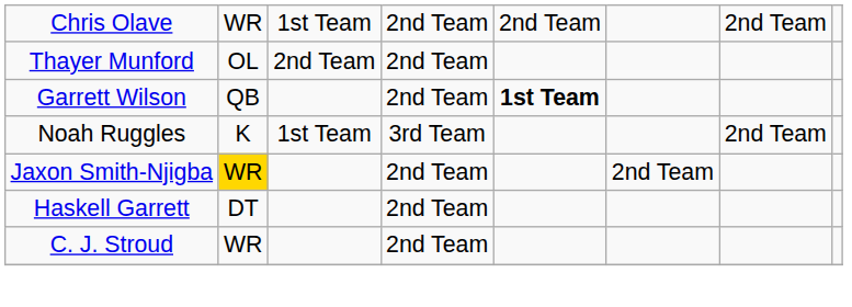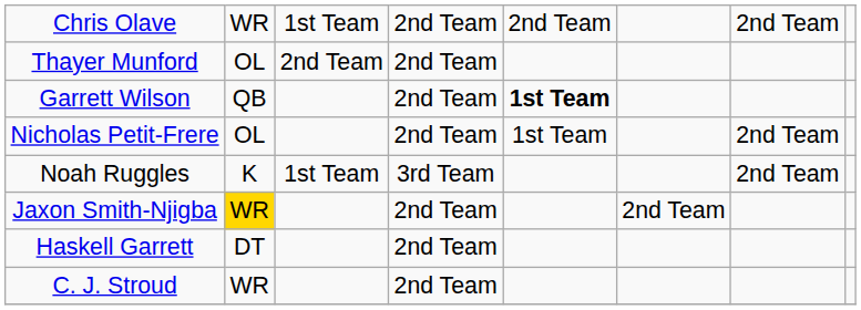 <table class="wikitable sortable sortable" style="text-align: center">
 <tr>
 <td><a href='#'>Chris Olave</a></td>
 <td>WR</td>
 <td>1st Team</td>
 <td>2nd Team</td>
 <td>2nd Team</td>
 <td></td>
 <td>2nd Team</td>
 <td></td>
 </tr>
 <tr>
 <td><a href='#'>Thayer Munford</a></td>
 <td>OL</td>
 <td>2nd Team</td>
 <td>2nd Team</td>
 <td></td>
 <td></td>
 <td></td>
 <td></td>
 </tr>
 <tr>
 <td><a href='#'>Garrett Wilson</a></td>
 <td>QB</td>
 <td></td>
 <td>2nd Team</td>
 <td><strong>1st Team</strong></td>
 <td></td>
 <td></td>
+<td></td>
+</tr>
+<tr>
+<td><a href='#'>Nicholas Petit-Frere</a></td>
+<td>OL</td>
+<td></td>
+<td>2nd Team</td>
+<td>1st Team</td>
+<td></td>
+<td>2nd Team</td>
 <td></td>
 </tr>
 <tr>
 <td>Noah Ruggles</td>
 <td>K</td>
 <td>1st Team</td>
 <td>3rd Team</td>
 <td></td>
 <td></td>
 <td>2nd Team</td>
 <td></td>
 </tr>
 <tr>
 <td><a href='#'>Jaxon Smith-Njigba</a></td>
 <td style="background: gold;">WR</td>
 <td></td>
 <td>2nd Team</td>
 <td></td>
 <td>2nd Team</td>
 <td></td>
 <td></td>
 </tr>
 <tr>
 <td><a href='#'>Haskell Garrett</a></td>
 <td>DT</td>
 <td></td>
 <td>2nd Team</td>
 <td></td>
 <td></td>
 <td></td>
 <td></td>
 </tr>
 <tr>
 <td><a href='#'>C. J. Stroud</a></td>
 <td>WR</td>
 <td></td>
 <td>2nd Team</td>
 <td></td>
 <td></td>
 <td></td>
 <td></td>
 </tr>
 <tr>
 </tr>
 </table>
